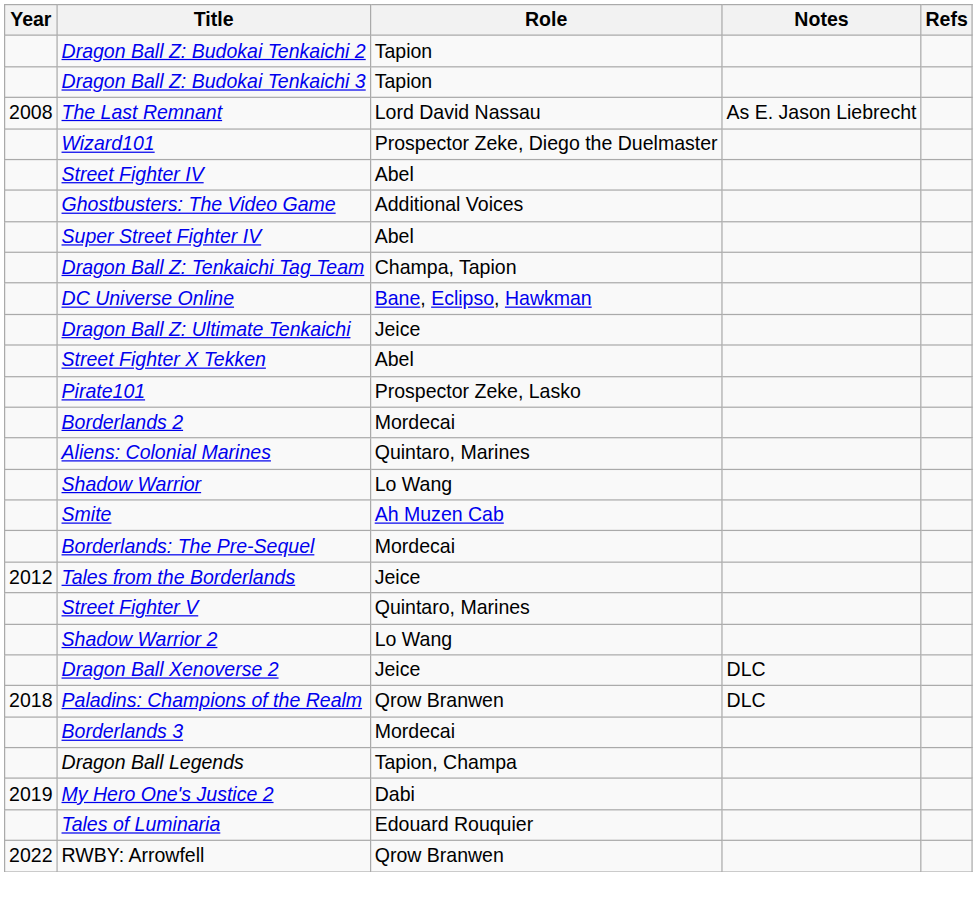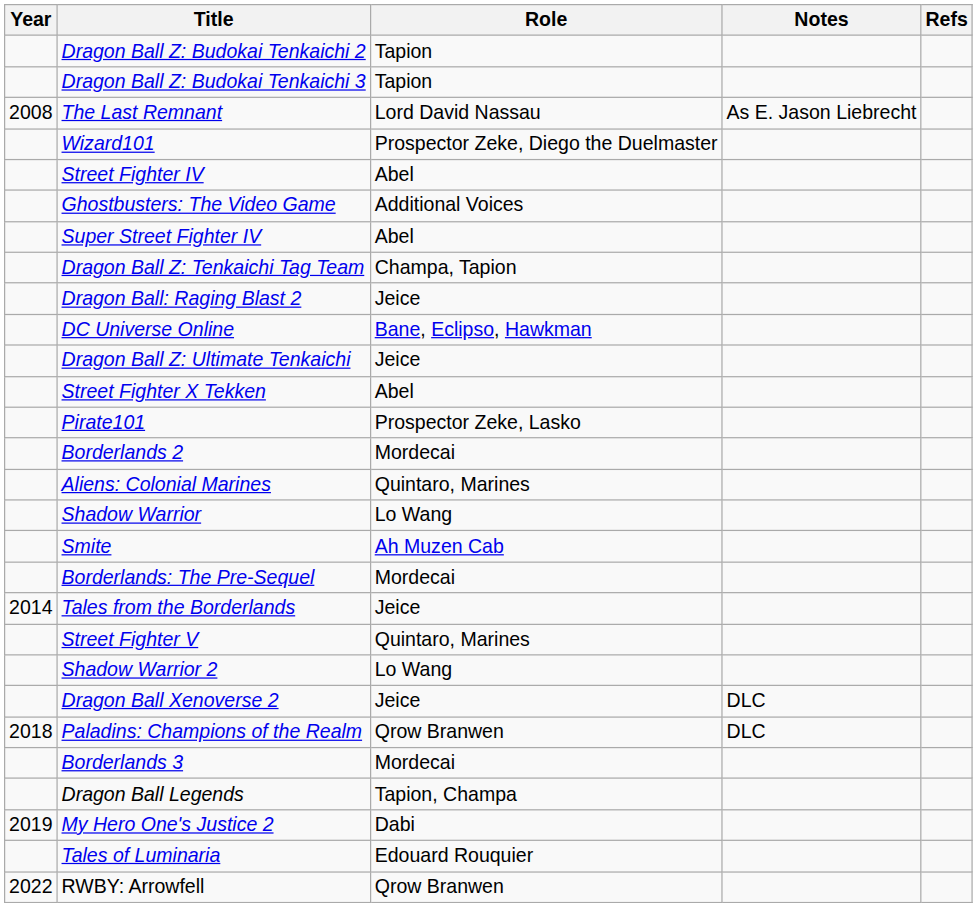 <table class="wikitable sortable">
 <tr>
 <th>Year</th>
 <th>Title</th>
 <th>Role</th>
 <th class="unsortable">Notes</th>
 <th class="unsortable">Refs</th>
 </tr>
 <tr>
 <td></td>
 <td><em><a href='#'>Dragon Ball Z: Budokai Tenkaichi 2</a></em></td>
 <td>Tapion</td>
 <td></td>
 <td></td>
 </tr>
 <tr>
 <td></td>
 <td><em><a href='#'>Dragon Ball Z: Budokai Tenkaichi 3</a></em></td>
 <td>Tapion</td>
 <td></td>
 <td></td>
 </tr>
 <tr>
 <td>2008</td>
 <td><em><a href='#'>The Last Remnant</a></em></td>
 <td>Lord David Nassau</td>
 <td>As E. Jason Liebrecht</td>
 <td></td>
 </tr>
 <tr>
 <td></td>
 <td><em><a href='#'>Wizard101</a></em></td>
 <td>Prospector Zeke, Diego the Duelmaster</td>
 <td></td>
 <td></td>
 </tr>
 <tr>
 <td></td>
 <td><em><a href='#'>Street Fighter IV</a></em></td>
 <td>Abel</td>
 <td></td>
 <td></td>
 </tr>
 <tr>
 <td></td>
 <td><em><a href='#'>Ghostbusters: The Video Game</a></em></td>
 <td>Additional Voices</td>
 <td></td>
 <td></td>
 </tr>
 <tr>
 <td></td>
 <td><em><a href='#'>Super Street Fighter IV</a></em></td>
 <td>Abel</td>
 <td></td>
 <td></td>
 </tr>
 <tr>
 <td></td>
 <td><em><a href='#'>Dragon Ball Z: Tenkaichi Tag Team</a></em></td>
 <td>Champa, Tapion</td>
+<td></td>
+<td></td>
+</tr>
+<tr>
+<td></td>
+<td><em><a href='#'>Dragon Ball: Raging Blast 2</a></em></td>
+<td>Jeice</td>
 <td></td>
 <td></td>
 </tr>
 <tr>
 <td></td>
 <td><em><a href='#'>DC Universe Online</a></em></td>
 <td><a href='#'>Bane</a>, <a href='#'>Eclipso</a>, <a href='#'>Hawkman</a></td>
 <td></td>
 <td></td>
 </tr>
 <tr>
 <td></td>
 <td><em><a href='#'>Dragon Ball Z: Ultimate Tenkaichi</a></em></td>
 <td>Jeice</td>
 <td></td>
 <td></td>
 </tr>
 <tr>
 <td></td>
 <td><em><a href='#'>Street Fighter X Tekken</a></em></td>
 <td>Abel</td>
 <td></td>
 <td></td>
 </tr>
 <tr>
 <td></td>
 <td><em><a href='#'>Pirate101</a></em></td>
 <td>Prospector Zeke, Lasko</td>
 <td></td>
 <td></td>
 </tr>
 <tr>
 <td></td>
 <td><em><a href='#'>Borderlands 2</a></em></td>
 <td>Mordecai</td>
 <td></td>
 <td></td>
 </tr>
 <tr>
 <td></td>
 <td><em><a href='#'>Aliens: Colonial Marines</a></em></td>
 <td>Quintaro, Marines</td>
 <td></td>
 <td></td>
 </tr>
 <tr>
 <td></td>
 <td><em><a href='#'>Shadow Warrior</a></em></td>
 <td>Lo Wang</td>
 <td></td>
 <td></td>
 </tr>
 <tr>
 <td></td>
 <td><em><a href='#'>Smite</a></em></td>
 <td><a href='#'>Ah Muzen Cab</a></td>
 <td></td>
 <td></td>
 </tr>
 <tr>
 <td></td>
 <td><em><a href='#'>Borderlands: The Pre-Sequel</a></em></td>
 <td>Mordecai</td>
 <td></td>
 <td></td>
 </tr>
 <tr>
-<td>2012</td>
+<td>2014</td>
 <td><em><a href='#'>Tales from the Borderlands</a></em></td>
 <td>Jeice</td>
 <td></td>
 <td></td>
 </tr>
 <tr>
 <td></td>
 <td><em><a href='#'>Street Fighter V</a></em></td>
 <td>Quintaro, Marines</td>
 <td></td>
 <td></td>
 </tr>
 <tr>
 <td></td>
 <td><em><a href='#'>Shadow Warrior 2</a></em></td>
 <td>Lo Wang</td>
 <td></td>
 <td></td>
 </tr>
 <tr>
 <td></td>
 <td><em><a href='#'>Dragon Ball Xenoverse 2</a></em></td>
 <td>Jeice</td>
 <td>DLC</td>
 <td></td>
 </tr>
 <tr>
 <td>2018</td>
 <td><em><a href='#'>Paladins: Champions of the Realm</a></em></td>
 <td>Qrow Branwen</td>
 <td>DLC</td>
 <td></td>
 </tr>
 <tr>
 <td></td>
 <td><em><a href='#'>Borderlands 3</a></em></td>
 <td>Mordecai</td>
 <td></td>
 <td></td>
 </tr>
 <tr>
 <td></td>
 <td><em>Dragon Ball Legends</em></td>
 <td>Tapion, Champa</td>
 <td></td>
 <td></td>
 </tr>
 <tr>
 <td>2019</td>
 <td><em><a href='#'>My Hero One's Justice 2</a></em></td>
 <td>Dabi</td>
 <td></td>
 <td></td>
 </tr>
 <tr>
 <td></td>
 <td><em><a href='#'>Tales of Luminaria</a></em></td>
 <td>Edouard Rouquier</td>
 <td></td>
 <td></td>
 </tr>
 <tr>
 <td>2022</td>
 <td>RWBY: Arrowfell</td>
 <td>Qrow Branwen</td>
 <td></td>
 </tr>
 </table>
